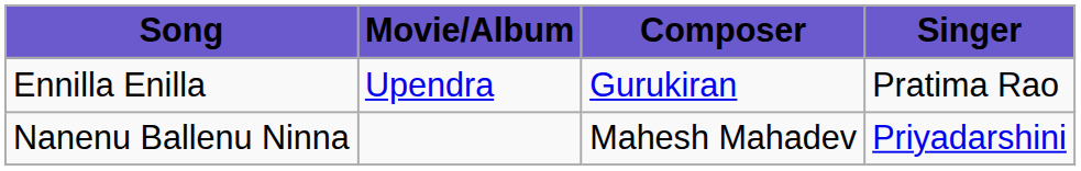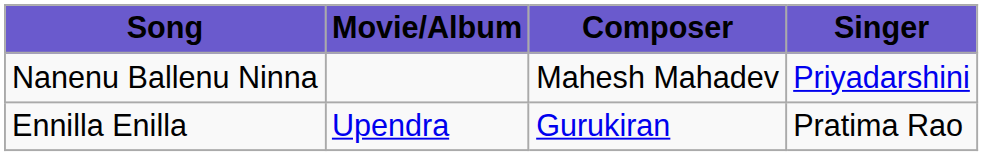 <table class="wikitable">
 <tr>
 <th style="background:#6A5ACD">Song</th>
 <th style="background:#6A5ACD">Movie/Album</th>
 <th style="background:#6A5ACD">Composer</th>
 <th style="background:#6A5ACD">Singer</th>
 </tr>
 <tr>
+<td>Nanenu Ballenu Ninna</td>
+<td></td>
+<td>Mahesh Mahadev</td>
+<td><a href='#'>Priyadarshini</a></td>
+</tr>
+<tr>
 <td>Ennilla Enilla</td>
 <td><a href='#'>Upendra</a></td>
 <td><a href='#'>Gurukiran</a></td>
 <td>Pratima Rao</td>
 </tr>
-<tr>
-<td>Nanenu Ballenu Ninna</td>
-<td></td>
-<td>Mahesh Mahadev</td>
-<td><a href='#'>Priyadarshini</a></td>
-</tr>
 </table>
